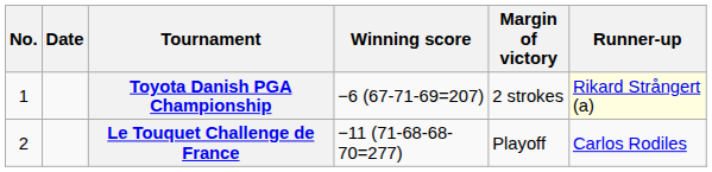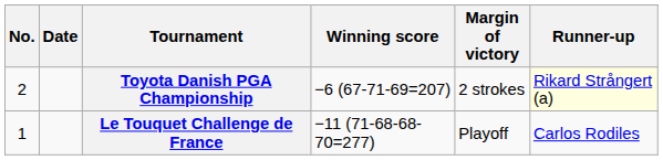 <table class="wikitable plainrowheaders" style="font-size:95%">
 <tr>
 <th>No.</th>
 <th>Date</th>
 <th>Tournament</th>
 <th>Winning score</th>
 <th>Margin of<br>victory</th>
 <th>Runner-up</th>
 </tr>
 <tr>
-<td align=center>1</td>
+<td align=center>2</td>
 <td align=right></td>
 <th scope="row"><a href='#'>Toyota Danish PGA Championship</a></th>
 <td>−6 (67-71-69=207)</td>
 <td>2 strokes</td>
 <td style="background: lightyellow;"> <a href='#'>Rikard Strångert</a> (a)</td>
 </tr>
 <tr>
-<td align=center>2</td>
+<td align=center>1</td>
 <td align=right></td>
 <th scope="row"><a href='#'>Le Touquet Challenge de France</a></th>
 <td>−11 (71-68-68-70=277)</td>
 <td>Playoff</td>
 <td> <a href='#'>Carlos Rodiles</a></td>
 </tr>
 </table>
